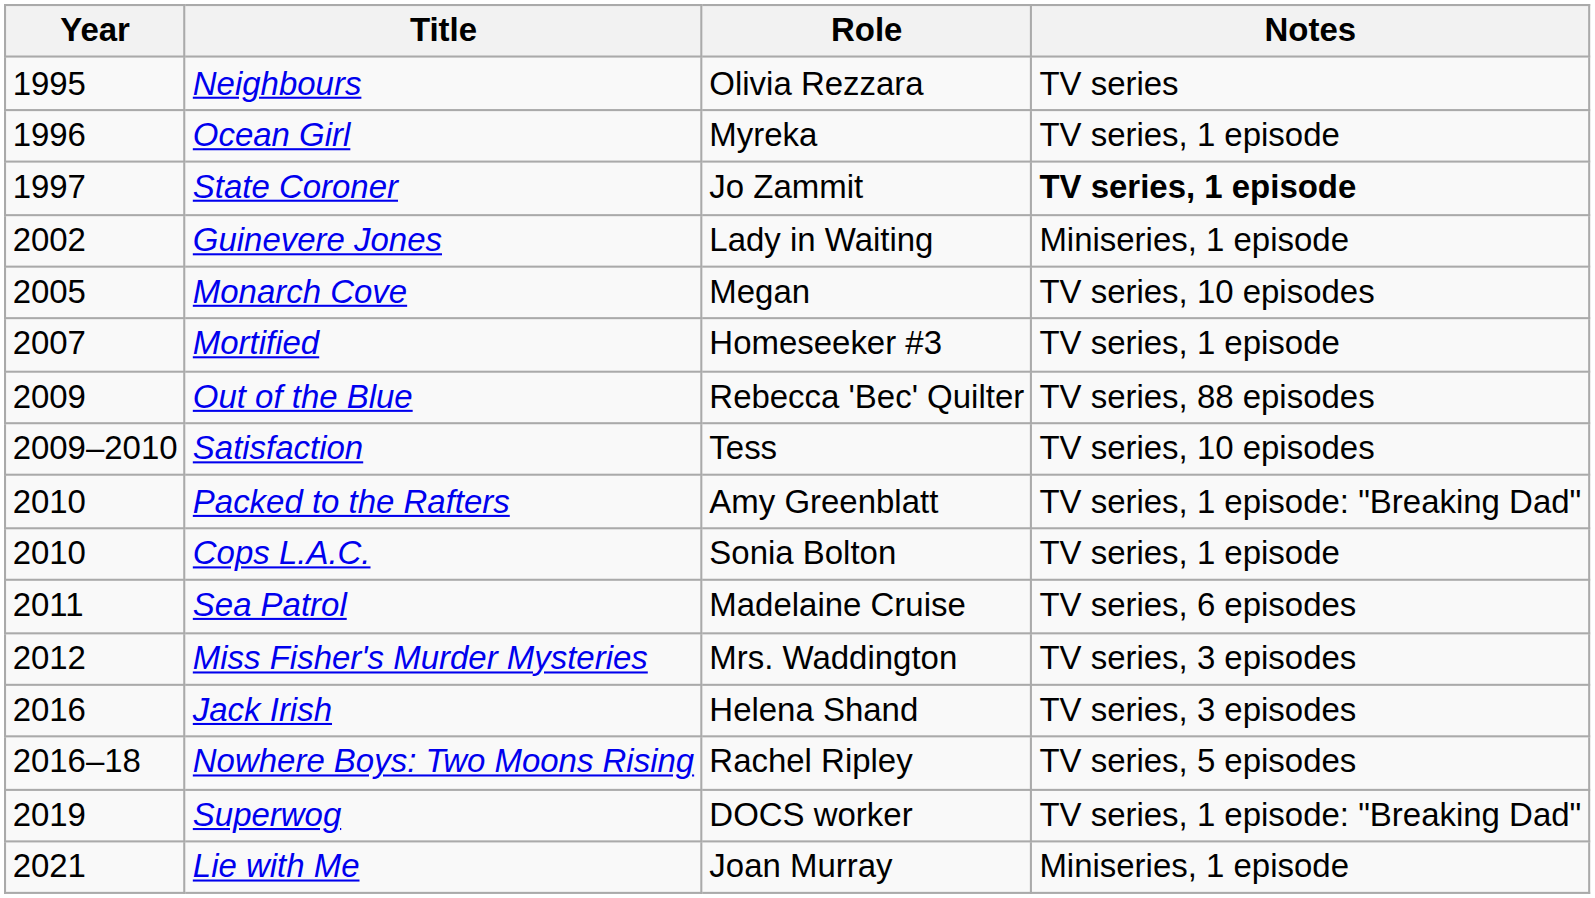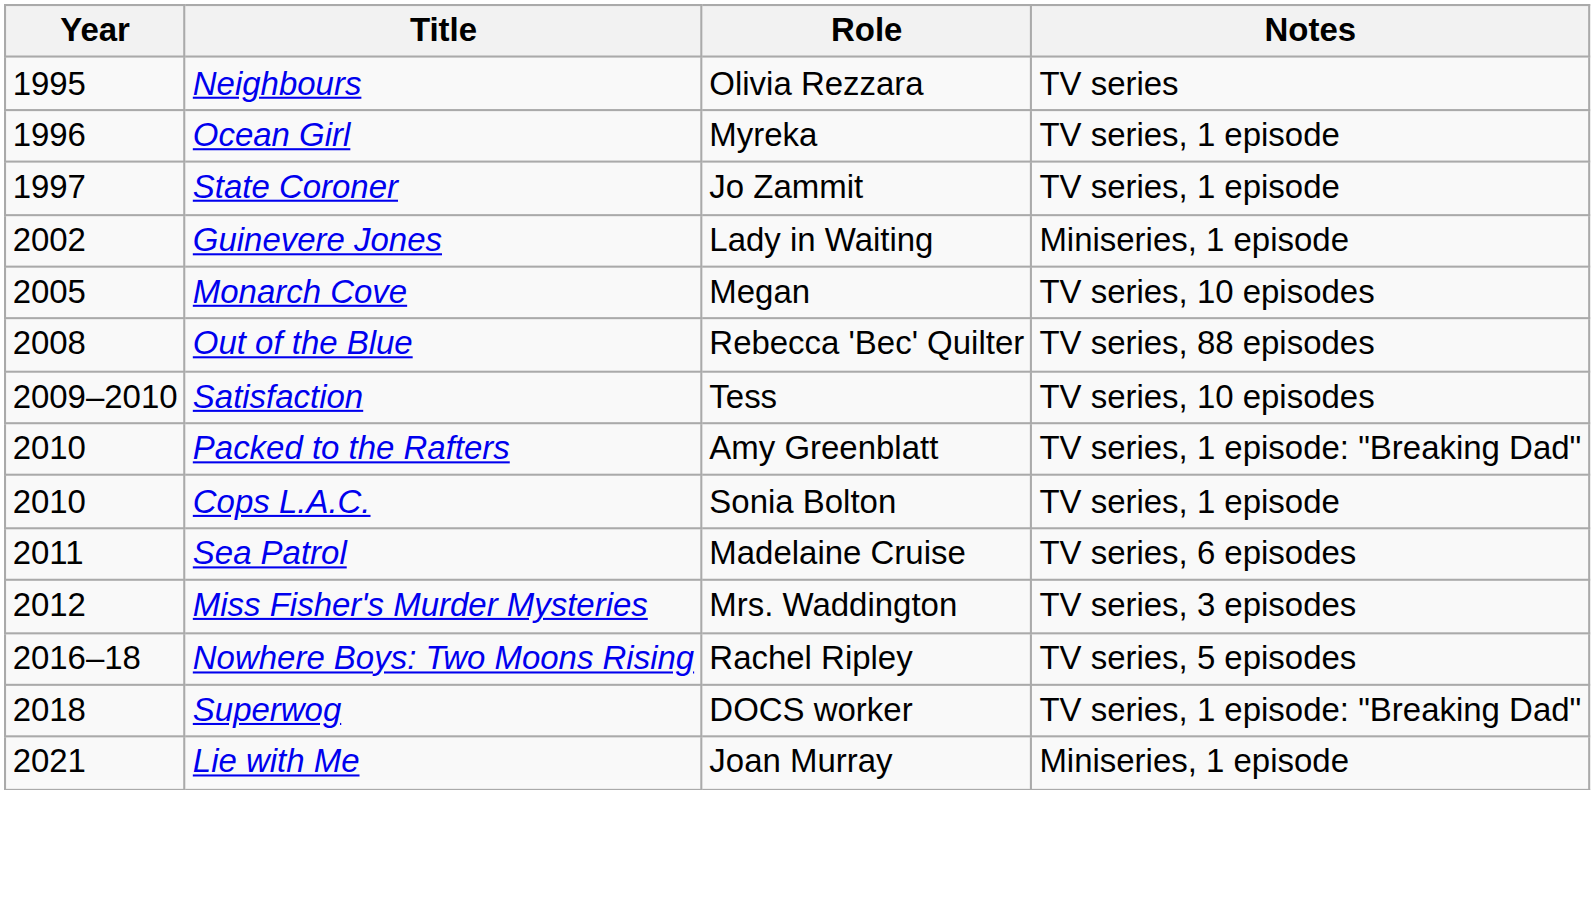 <table class="wikitable sortable">
 <tr>
 <th>Year</th>
 <th>Title</th>
 <th>Role</th>
 <th class="unsortable">Notes</th>
 </tr>
 <tr>
 <td>1995</td>
 <td><em><a href='#'>Neighbours</a></em></td>
 <td>Olivia Rezzara</td>
 <td>TV series</td>
 </tr>
 <tr>
 <td>1996</td>
 <td><em><a href='#'>Ocean Girl</a></em></td>
 <td>Myreka</td>
 <td>TV series, 1 episode</td>
 </tr>
 <tr>
 <td>1997</td>
 <td><em><a href='#'>State Coroner</a></em></td>
 <td>Jo Zammit</td>
-<td><strong>TV series, 1 episode</strong></td>
+<td>TV series, 1 episode</td>
 </tr>
 <tr>
 <td>2002</td>
 <td><em><a href='#'>Guinevere Jones</a></em></td>
 <td>Lady in Waiting</td>
 <td>Miniseries, 1 episode</td>
 </tr>
 <tr>
 <td>2005</td>
 <td><em><a href='#'>Monarch Cove</a></em></td>
 <td>Megan</td>
 <td>TV series, 10 episodes</td>
 </tr>
 <tr>
-<td>2007</td>
-<td><em><a href='#'>Mortified</a> </em></td>
-<td>Homeseeker #3</td>
-<td>TV series, 1 episode</td>
-</tr>
-<tr>
-<td>2009</td>
+<td>2008</td>
 <td><em><a href='#'>Out of the Blue</a></em></td>
 <td>Rebecca 'Bec' Quilter</td>
 <td>TV series, 88 episodes</td>
 </tr>
 <tr>
 <td>2009–2010</td>
 <td><em><a href='#'>Satisfaction</a></em></td>
 <td>Tess</td>
 <td>TV series, 10 episodes</td>
 </tr>
 <tr>
 <td>2010</td>
 <td><em><a href='#'>Packed to the Rafters</a></em></td>
 <td>Amy Greenblatt</td>
 <td>TV series, 1 episode: "Breaking Dad"</td>
 </tr>
 <tr>
 <td>2010</td>
 <td><em><a href='#'>Cops L.A.C.</a></em></td>
 <td>Sonia Bolton</td>
 <td>TV series, 1 episode</td>
 </tr>
 <tr>
 <td>2011</td>
 <td><em><a href='#'>Sea Patrol</a></em></td>
 <td>Madelaine Cruise</td>
 <td>TV series, 6 episodes</td>
 </tr>
 <tr>
 <td>2012</td>
 <td><em><a href='#'>Miss Fisher's Murder Mysteries</a></em></td>
 <td>Mrs. Waddington</td>
 <td>TV series, 3 episodes</td>
 </tr>
 <tr>
-<td>2016</td>
-<td><em><a href='#'>Jack Irish</a></em></td>
-<td>Helena Shand</td>
-<td>TV series, 3 episodes</td>
-</tr>
-<tr>
 <td>2016–18</td>
 <td><em><a href='#'>Nowhere Boys: Two Moons Rising</a></em></td>
 <td>Rachel Ripley</td>
 <td>TV series, 5 episodes</td>
 </tr>
 <tr>
-<td>2019</td>
+<td>2018</td>
 <td><em><a href='#'>Superwog</a></em></td>
 <td>DOCS worker</td>
 <td>TV series, 1 episode: "Breaking Dad"</td>
 </tr>
 <tr>
 <td>2021</td>
 <td><em><a href='#'>Lie with Me</a></em></td>
 <td>Joan Murray</td>
 <td>Miniseries, 1 episode</td>
 </tr>
 </table>
